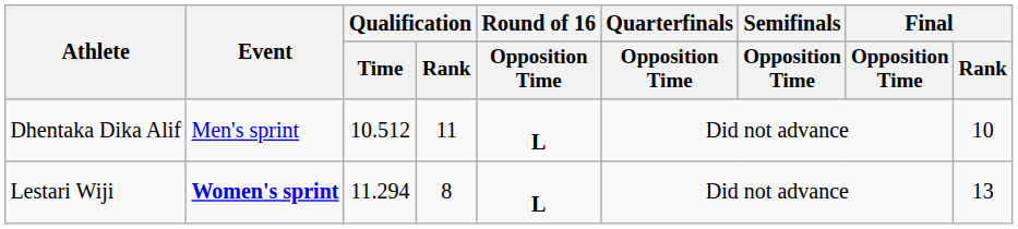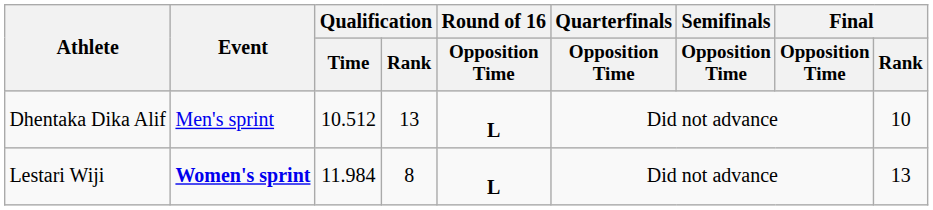 <table class=wikitable style=font-size:90%;text-align:center>
 <tr>
 <th rowspan=2>Athlete</th>
 <th rowspan=2>Event</th>
 <th colspan=2>Qualification</th>
 <th>Round of 16</th>
 <th>Quarterfinals</th>
 <th>Semifinals</th>
 <th colspan=2>Final</th>
 </tr>
 <tr style="font-size:95%">
 <th>Time</th>
 <th>Rank</th>
 <th>Opposition<br>Time</th>
 <th>Opposition<br>Time</th>
 <th>Opposition<br>Time</th>
 <th>Opposition<br>Time</th>
 <th>Rank</th>
 </tr>
 <tr>
 <td align=left>Dhentaka Dika Alif</td>
 <td align=left><a href='#'>Men's sprint</a></td>
 <td>10.512</td>
-<td>11</td>
+<td>13</td>
 <td><br><strong>L</strong></td>
 <td colspan=3>Did not advance</td>
 <td>10</td>
 </tr>
 <tr>
 <td align=left>Lestari Wiji</td>
 <td align=left><strong><a href='#'>Women's sprint</a></strong></td>
-<td>11.294</td>
+<td>11.984</td>
 <td>8</td>
 <td><br><strong>L</strong></td>
 <td colspan=3>Did not advance</td>
 <td>13</td>
 </tr>
 </table>
